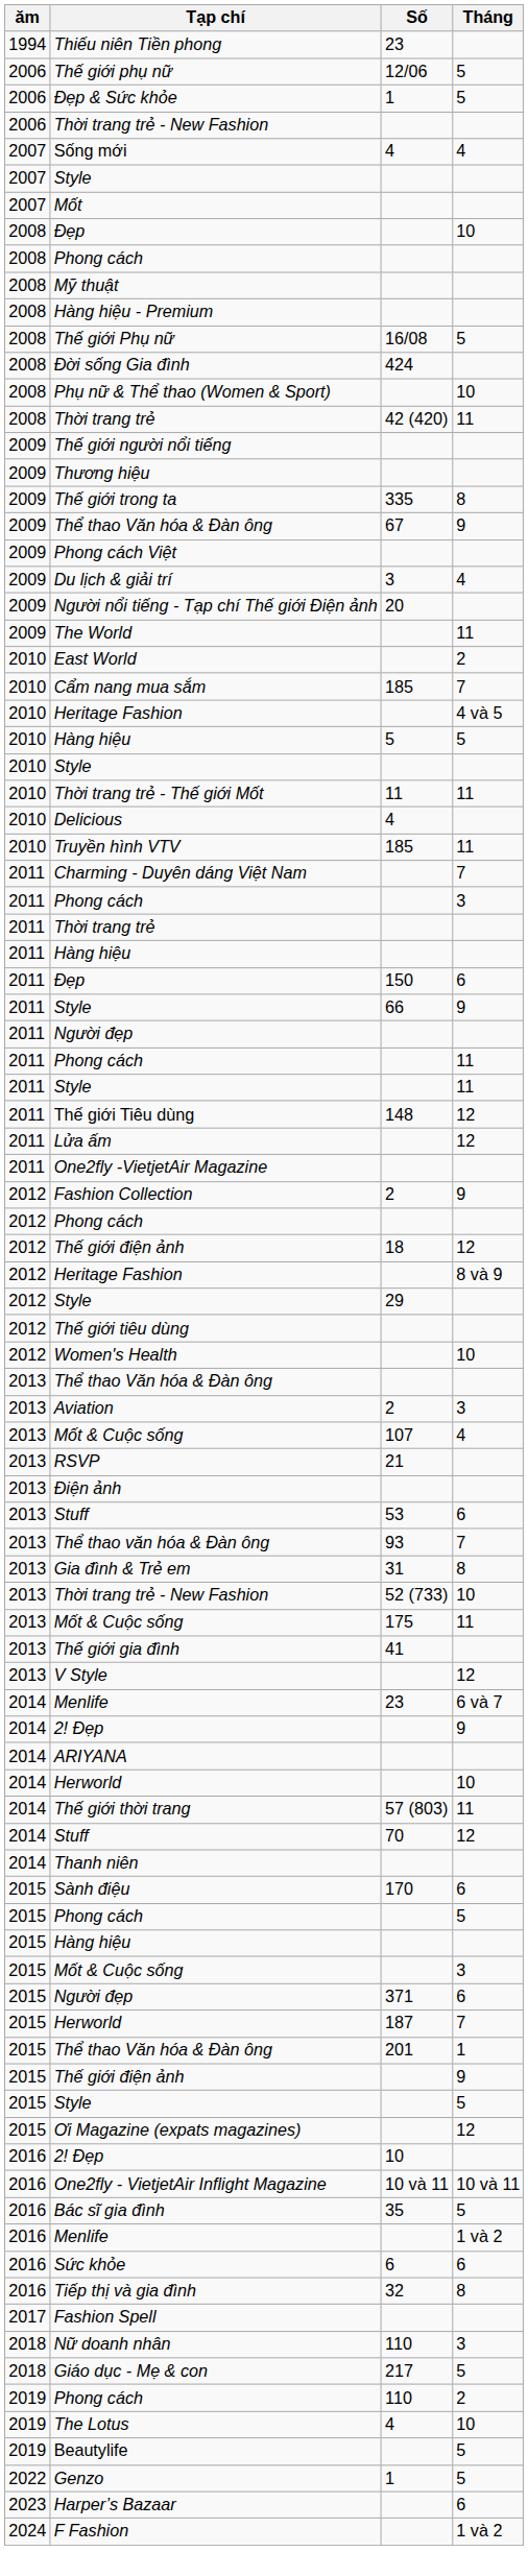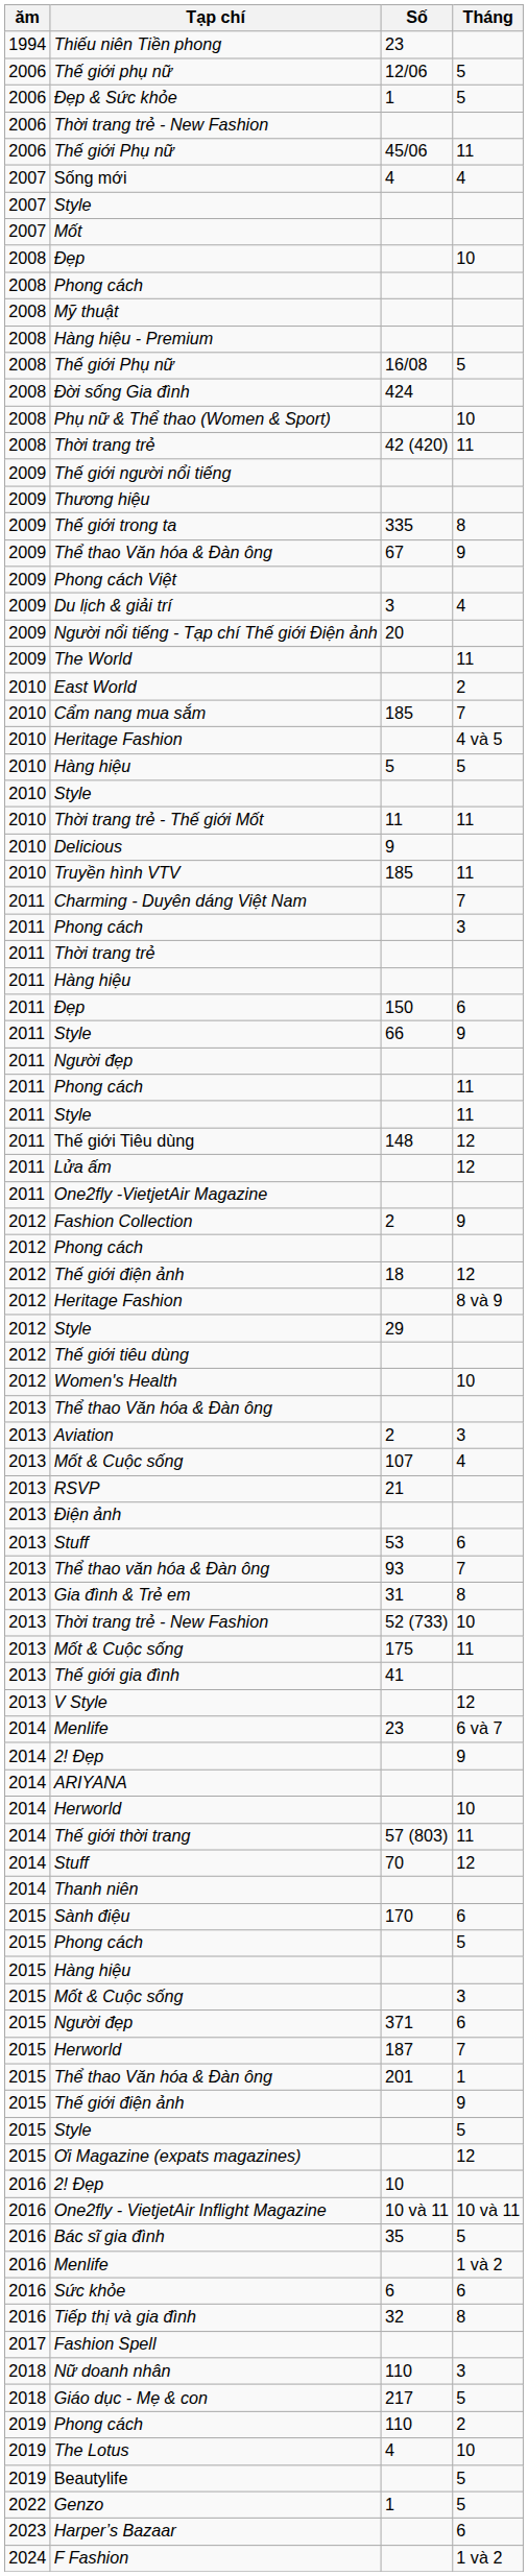 <table class="wikitable">
 <tr>
 <th>ăm</th>
 <th>Tạp chí</th>
 <th>Số</th>
 <th>Tháng</th>
 </tr>
 <tr>
 <td>1994</td>
 <td><em>Thiếu niên Tiền phong</em></td>
 <td>23</td>
 <td></td>
 </tr>
 <tr>
 <td>2006</td>
 <td><em>Thế giới phụ nữ</em></td>
 <td>12/06</td>
 <td>5</td>
 </tr>
 <tr>
 <td>2006</td>
 <td><em>Đẹp & Sức khỏe</em></td>
 <td>1</td>
 <td>5</td>
 </tr>
 <tr>
 <td>2006</td>
 <td><em>Thời trang trẻ - New Fashion</em></td>
 <td></td>
 <td></td>
+</tr>
+<tr>
+<td>2006</td>
+<td><em>Thế giới Phụ nữ</em></td>
+<td>45/06</td>
+<td>11</td>
 </tr>
 <tr>
 <td>2007</td>
 <td>Sống mới</td>
 <td>4</td>
 <td>4</td>
 </tr>
 <tr>
 <td>2007</td>
 <td><em>Style</em></td>
 <td></td>
 <td></td>
 </tr>
 <tr>
 <td>2007</td>
 <td><em>Mốt</em></td>
 <td></td>
 <td></td>
 </tr>
 <tr>
 <td>2008</td>
 <td><em>Đẹp</em></td>
 <td></td>
 <td>10</td>
 </tr>
 <tr>
 <td>2008</td>
 <td><em>Phong cách</em></td>
 <td></td>
 <td></td>
 </tr>
 <tr>
 <td>2008</td>
 <td><em>Mỹ thuật</em></td>
 <td></td>
 <td></td>
 </tr>
 <tr>
 <td>2008</td>
 <td><em>Hàng hiệu - Premium</em></td>
 <td></td>
 <td></td>
 </tr>
 <tr>
 <td>2008</td>
 <td><em>Thế giới Phụ nữ</em></td>
 <td>16/08</td>
 <td>5</td>
 </tr>
 <tr>
 <td>2008</td>
 <td><em>Đời sống Gia đình</em></td>
 <td>424</td>
 <td></td>
 </tr>
 <tr>
 <td>2008</td>
 <td><em>Phụ nữ & Thể thao (Women & Sport)</em></td>
 <td></td>
 <td>10</td>
 </tr>
 <tr>
 <td>2008</td>
 <td><em>Thời trang trẻ</em></td>
 <td>42 (420)</td>
 <td>11</td>
 </tr>
 <tr>
 <td>2009</td>
 <td><em>Thế giới người nổi tiếng</em></td>
 <td></td>
 <td></td>
 </tr>
 <tr>
 <td>2009</td>
 <td><em>Thương hiệu</em></td>
 <td></td>
 <td></td>
 </tr>
 <tr>
 <td>2009</td>
 <td><em>Thế giới trong ta</em></td>
 <td>335</td>
 <td>8</td>
 </tr>
 <tr>
 <td>2009</td>
 <td><em>Thể thao Văn hóa & Đàn ông</em></td>
 <td>67</td>
 <td>9</td>
 </tr>
 <tr>
 <td>2009</td>
 <td><em>Phong cách Việt</em></td>
 <td></td>
 <td></td>
 </tr>
 <tr>
 <td>2009</td>
 <td><em>Du lịch & giải trí</em></td>
 <td>3</td>
 <td>4</td>
 </tr>
 <tr>
 <td>2009</td>
 <td><em>Người nổi tiếng - Tạp chí Thế giới Điện ảnh</em></td>
 <td>20</td>
 <td></td>
 </tr>
 <tr>
 <td>2009</td>
 <td><em>The World</em></td>
 <td></td>
 <td>11</td>
 </tr>
 <tr>
 <td>2010</td>
 <td><em>East World</em></td>
 <td></td>
 <td>2</td>
 </tr>
 <tr>
 <td>2010</td>
 <td><em>Cẩm nang mua sắm</em></td>
 <td>185</td>
 <td>7</td>
 </tr>
 <tr>
 <td>2010</td>
 <td><em>Heritage Fashion</em></td>
 <td></td>
 <td>4 và 5</td>
 </tr>
 <tr>
 <td>2010</td>
 <td><em>Hàng hiệu</em></td>
 <td>5</td>
 <td>5</td>
 </tr>
 <tr>
 <td>2010</td>
 <td><em>Style</em></td>
 <td></td>
 <td></td>
 </tr>
 <tr>
 <td>2010</td>
 <td><em>Thời trang trẻ - Thế giới Mốt</em></td>
 <td>11</td>
 <td>11</td>
 </tr>
 <tr>
 <td>2010</td>
 <td><em>Delicious</em></td>
-<td>4</td>
+<td>9</td>
 <td></td>
 </tr>
 <tr>
 <td>2010</td>
 <td><em>Truyền hình VTV</em></td>
 <td>185</td>
 <td>11</td>
 </tr>
 <tr>
 <td>2011</td>
 <td><em>Charming - Duyên dáng Việt Nam</em></td>
 <td></td>
 <td>7</td>
 </tr>
 <tr>
 <td>2011</td>
 <td><em>Phong cách</em></td>
 <td></td>
 <td>3</td>
 </tr>
 <tr>
 <td>2011</td>
 <td><em>Thời trang trẻ</em></td>
 <td></td>
 <td></td>
 </tr>
 <tr>
 <td>2011</td>
 <td><em>Hàng hiệu</em></td>
 <td></td>
 <td></td>
 </tr>
 <tr>
 <td>2011</td>
 <td><em>Đẹp</em></td>
 <td>150</td>
 <td>6</td>
 </tr>
 <tr>
 <td>2011</td>
 <td><em>Style</em></td>
 <td>66</td>
 <td>9</td>
 </tr>
 <tr>
 <td>2011</td>
 <td><em>Người đẹp</em></td>
 <td></td>
 <td></td>
 </tr>
 <tr>
 <td>2011</td>
 <td><em>Phong cách</em></td>
 <td></td>
 <td>11</td>
 </tr>
 <tr>
 <td>2011</td>
 <td><em>Style</em></td>
 <td></td>
 <td>11</td>
 </tr>
 <tr>
 <td>2011</td>
 <td>Thế giới Tiêu dùng</td>
 <td>148</td>
 <td>12</td>
 </tr>
 <tr>
 <td>2011</td>
 <td><em>Lửa ấm</em></td>
 <td></td>
 <td>12</td>
 </tr>
 <tr>
 <td>2011</td>
 <td><em>One2fly -VietjetAir Magazine</em></td>
 <td></td>
 <td></td>
 </tr>
 <tr>
 <td>2012</td>
 <td><em>Fashion Collection</em></td>
 <td>2</td>
 <td>9</td>
 </tr>
 <tr>
 <td>2012</td>
 <td><em>Phong cách</em></td>
 <td></td>
 <td></td>
 </tr>
 <tr>
 <td>2012</td>
 <td><em>Thế giới điện ảnh</em></td>
 <td>18</td>
 <td>12</td>
 </tr>
 <tr>
 <td>2012</td>
 <td><em>Heritage Fashion</em></td>
 <td></td>
 <td>8 và 9</td>
 </tr>
 <tr>
 <td>2012</td>
 <td><em>Style</em></td>
 <td>29</td>
 <td></td>
 </tr>
 <tr>
 <td>2012</td>
 <td><em>Thế giới tiêu dùng</em></td>
 <td></td>
 <td></td>
 </tr>
 <tr>
 <td>2012</td>
 <td><em>Women's Health</em></td>
 <td></td>
 <td>10</td>
 </tr>
 <tr>
 <td>2013</td>
 <td><em>Thể thao Văn hóa & Đàn ông</em></td>
 <td></td>
 <td></td>
 </tr>
 <tr>
 <td>2013</td>
 <td><em>Aviation</em></td>
 <td>2</td>
 <td>3</td>
 </tr>
 <tr>
 <td>2013</td>
 <td><em>Mốt & Cuộc sống</em></td>
 <td>107</td>
 <td>4</td>
 </tr>
 <tr>
 <td>2013</td>
 <td><em>RSVP</em></td>
 <td>21</td>
 <td></td>
 </tr>
 <tr>
 <td>2013</td>
 <td><em>Điện ảnh</em></td>
 <td></td>
 <td></td>
 </tr>
 <tr>
 <td>2013</td>
 <td><em>Stuff</em></td>
 <td>53</td>
 <td>6</td>
 </tr>
 <tr>
 <td>2013</td>
 <td><em>Thể thao văn hóa & Đàn ông</em></td>
 <td>93</td>
 <td>7</td>
 </tr>
 <tr>
 <td>2013</td>
 <td><em>Gia đình & Trẻ em</em></td>
 <td>31</td>
 <td>8</td>
 </tr>
 <tr>
 <td>2013</td>
 <td><em>Thời trang trẻ - New Fashion</em></td>
 <td>52 (733)</td>
 <td>10</td>
 </tr>
 <tr>
 <td>2013</td>
 <td><em>Mốt & Cuộc sống</em></td>
 <td>175</td>
 <td>11</td>
 </tr>
 <tr>
 <td>2013</td>
 <td><em>Thế giới gia đình</em></td>
 <td>41</td>
 <td></td>
 </tr>
 <tr>
 <td>2013</td>
 <td><em>V Style</em></td>
 <td></td>
 <td>12</td>
 </tr>
 <tr>
 <td>2014</td>
 <td><em>Menlife</em></td>
 <td>23</td>
 <td>6 và 7</td>
 </tr>
 <tr>
 <td>2014</td>
 <td><em>2! Đẹp</em></td>
 <td></td>
 <td>9</td>
 </tr>
 <tr>
 <td>2014</td>
 <td><em>ARIYANA</em></td>
 <td></td>
 <td></td>
 </tr>
 <tr>
 <td>2014</td>
 <td><em>Herworld</em></td>
 <td></td>
 <td>10</td>
 </tr>
 <tr>
 <td>2014</td>
 <td><em>Thế giới thời trang</em></td>
 <td>57 (803)</td>
 <td>11</td>
 </tr>
 <tr>
 <td>2014</td>
 <td><em>Stuff</em></td>
 <td>70</td>
 <td>12</td>
 </tr>
 <tr>
 <td>2014</td>
 <td><em>Thanh niên</em></td>
 <td></td>
 <td></td>
 </tr>
 <tr>
 <td>2015</td>
 <td><em>Sành điệu</em></td>
 <td>170</td>
 <td>6</td>
 </tr>
 <tr>
 <td>2015</td>
 <td><em>Phong cách</em></td>
 <td></td>
 <td>5</td>
 </tr>
 <tr>
 <td>2015</td>
 <td><em>Hàng hiệu</em></td>
 <td></td>
 <td></td>
 </tr>
 <tr>
 <td>2015</td>
 <td><em>Mốt & Cuộc sống</em></td>
 <td></td>
 <td>3</td>
 </tr>
 <tr>
 <td>2015</td>
 <td><em>Người đẹp</em></td>
 <td>371</td>
 <td>6</td>
 </tr>
 <tr>
 <td>2015</td>
 <td><em>Herworld</em></td>
 <td>187</td>
 <td>7</td>
 </tr>
 <tr>
 <td>2015</td>
 <td><em>Thể thao Văn hóa & Đàn ông</em></td>
 <td>201</td>
 <td>1</td>
 </tr>
 <tr>
 <td>2015</td>
 <td><em>Thế giới điện ảnh</em></td>
 <td></td>
 <td>9</td>
 </tr>
 <tr>
 <td>2015</td>
 <td><em>Style</em></td>
 <td></td>
 <td>5</td>
 </tr>
 <tr>
 <td>2015</td>
 <td><em>Ơi Magazine (expats magazines)</em></td>
 <td></td>
 <td>12</td>
 </tr>
 <tr>
 <td>2016</td>
 <td><em>2! Đẹp</em></td>
 <td>10</td>
 <td></td>
 </tr>
 <tr>
 <td>2016</td>
 <td><em>One2fly - VietjetAir Inflight Magazine</em></td>
 <td>10 và 11</td>
 <td>10 và 11</td>
 </tr>
 <tr>
 <td>2016</td>
 <td><em>Bác sĩ gia đình</em></td>
 <td>35</td>
 <td>5</td>
 </tr>
 <tr>
 <td>2016</td>
 <td><em>Menlife</em></td>
 <td></td>
 <td>1 và 2</td>
 </tr>
 <tr>
 <td>2016</td>
 <td><em>Sức khỏe</em></td>
 <td>6</td>
 <td>6</td>
 </tr>
 <tr>
 <td>2016</td>
 <td><em>Tiếp thị và gia đình</em></td>
 <td>32</td>
 <td>8</td>
 </tr>
 <tr>
 <td>2017</td>
 <td><em>Fashion Spell</em></td>
 <td></td>
 <td></td>
 </tr>
 <tr>
 <td>2018</td>
 <td><em>Nữ doanh nhân</em></td>
 <td>110</td>
 <td>3</td>
 </tr>
 <tr>
 <td>2018</td>
 <td><em>Giáo dục - Mẹ & con</em></td>
 <td>217</td>
 <td>5</td>
 </tr>
 <tr>
 <td>2019</td>
 <td><em>Phong cách</em></td>
 <td>110</td>
 <td>2</td>
 </tr>
 <tr>
 <td>2019</td>
 <td><em>The Lotus</em></td>
 <td>4</td>
 <td>10</td>
 </tr>
 <tr>
 <td>2019</td>
 <td>Beautylife</td>
 <td></td>
 <td>5</td>
 </tr>
 <tr>
 <td>2022</td>
 <td><em>Genzo</em></td>
 <td>1</td>
 <td>5</td>
 </tr>
 <tr>
 <td>2023</td>
 <td><em>Harper’s Bazaar</em></td>
 <td></td>
 <td>6</td>
 </tr>
 <tr>
 <td>2024</td>
 <td><em>F Fashion</em></td>
 <td></td>
 <td>1 và 2</td>
 </tr>
 </table>
